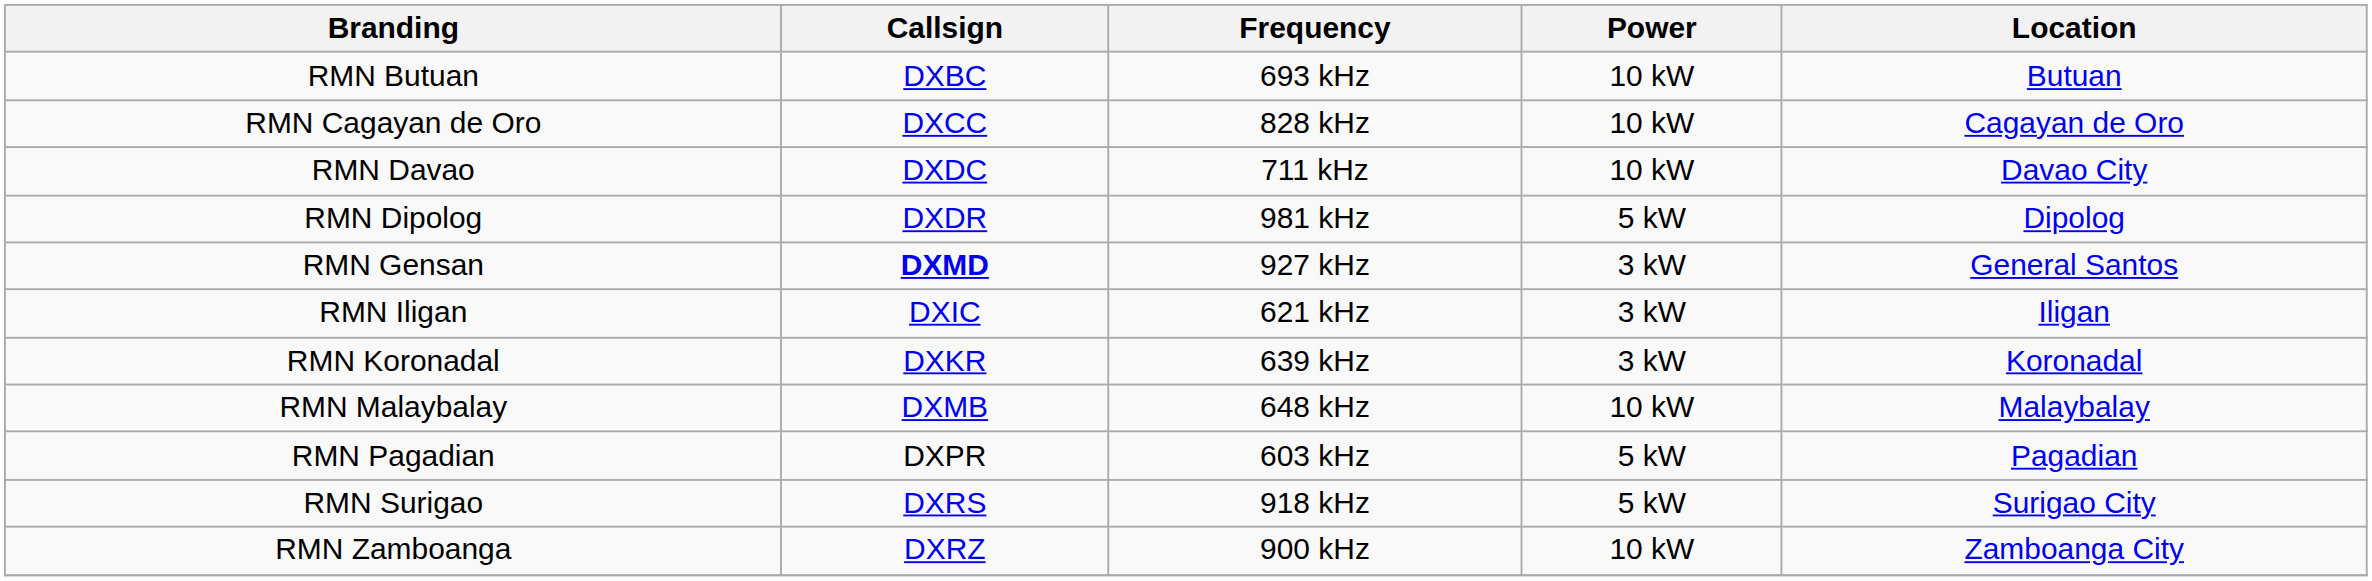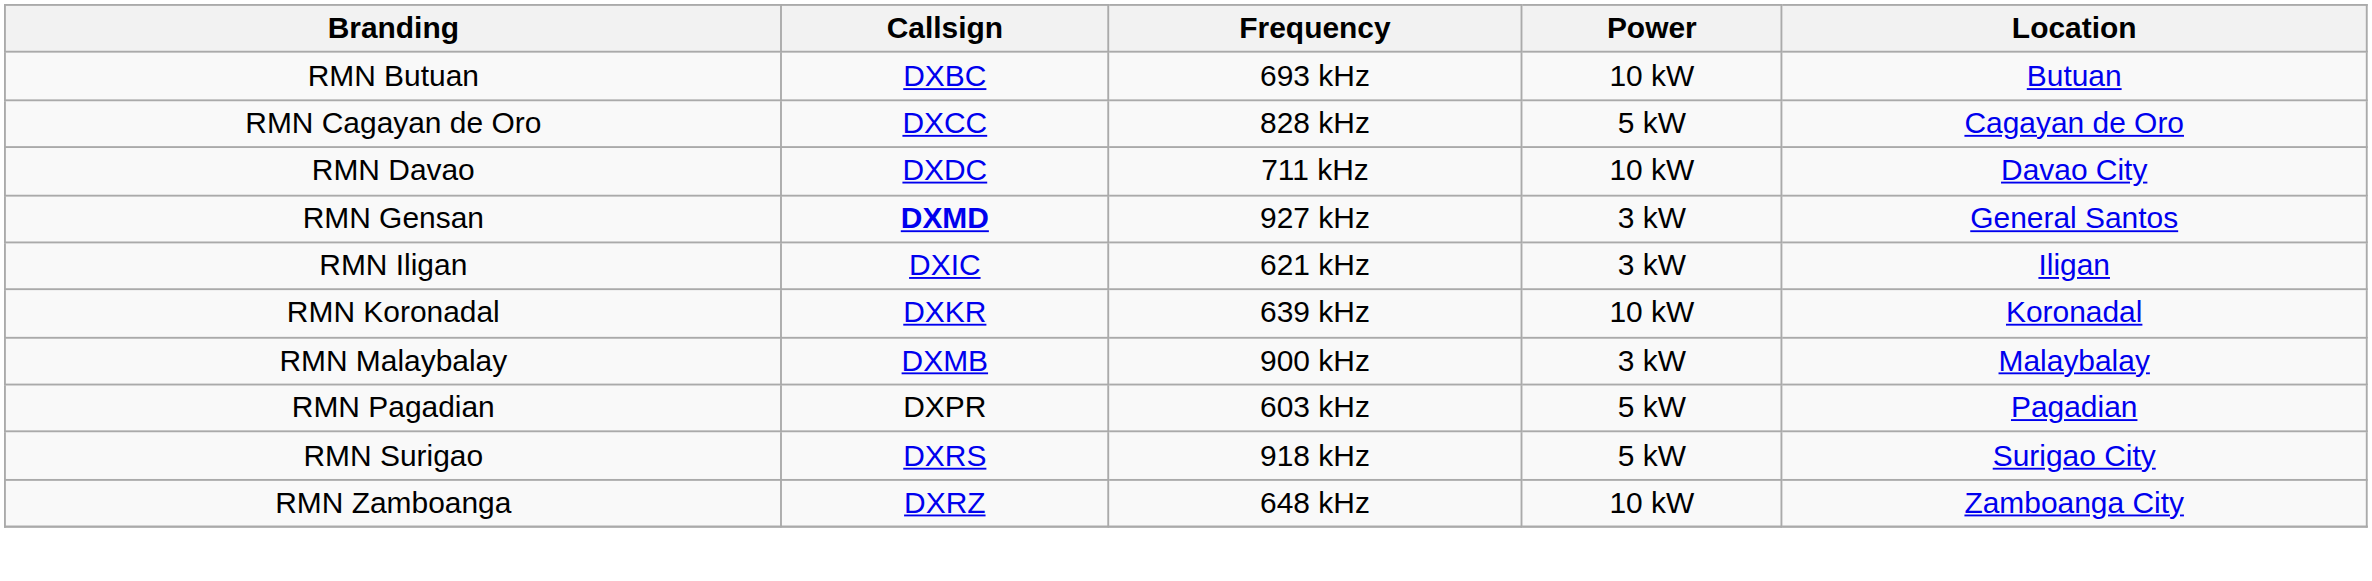 <table class="wikitable sortable" style="width:100%; text-align:center;">
 <tr>
 <th>Branding</th>
 <th>Callsign</th>
 <th>Frequency</th>
 <th>Power</th>
 <th>Location</th>
 </tr>
 <tr>
 <td>RMN Butuan</td>
 <td><a href='#'>DXBC</a></td>
 <td>693 kHz</td>
 <td>10 kW</td>
 <td><a href='#'>Butuan</a></td>
 </tr>
 <tr>
 <td>RMN Cagayan de Oro</td>
 <td><a href='#'>DXCC</a></td>
 <td>828 kHz</td>
-<td>10 kW</td>
+<td>5 kW</td>
 <td><a href='#'>Cagayan de Oro</a></td>
 </tr>
 <tr>
 <td>RMN Davao</td>
 <td><a href='#'>DXDC</a></td>
 <td>711 kHz</td>
 <td>10 kW</td>
 <td><a href='#'>Davao City</a></td>
-</tr>
-<tr>
-<td>RMN Dipolog</td>
-<td><a href='#'>DXDR</a></td>
-<td>981 kHz</td>
-<td>5 kW</td>
-<td><a href='#'>Dipolog</a></td>
 </tr>
 <tr>
 <td>RMN Gensan</td>
 <td><strong><a href='#'>DXMD</a></strong></td>
 <td>927 kHz</td>
 <td>3 kW</td>
 <td><a href='#'>General Santos</a></td>
 </tr>
 <tr>
 <td>RMN Iligan</td>
 <td><a href='#'>DXIC</a></td>
 <td>621 kHz</td>
 <td>3 kW</td>
 <td><a href='#'>Iligan</a></td>
 </tr>
 <tr>
 <td>RMN Koronadal</td>
 <td><a href='#'>DXKR</a></td>
 <td>639 kHz</td>
-<td>3 kW</td>
+<td>10 kW</td>
 <td><a href='#'>Koronadal</a></td>
 </tr>
 <tr>
 <td>RMN Malaybalay</td>
 <td><a href='#'>DXMB</a></td>
-<td>648 kHz</td>
-<td>10 kW</td>
+<td>900 kHz</td>
+<td>3 kW</td>
 <td><a href='#'>Malaybalay</a></td>
 </tr>
 <tr>
 <td>RMN Pagadian</td>
 <td>DXPR</td>
 <td>603 kHz</td>
 <td>5 kW</td>
 <td><a href='#'>Pagadian</a></td>
 </tr>
 <tr>
 <td>RMN Surigao</td>
 <td><a href='#'>DXRS</a></td>
 <td>918 kHz</td>
 <td>5 kW</td>
 <td><a href='#'>Surigao City</a></td>
 </tr>
 <tr>
 <td>RMN Zamboanga</td>
 <td><a href='#'>DXRZ</a></td>
-<td>900 kHz</td>
+<td>648 kHz</td>
 <td>10 kW</td>
 <td><a href='#'>Zamboanga City</a></td>
 </tr>
 <tr>
 </tr>
 </table>
